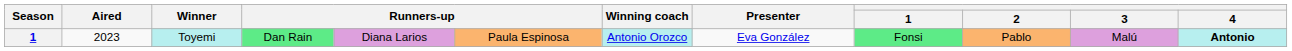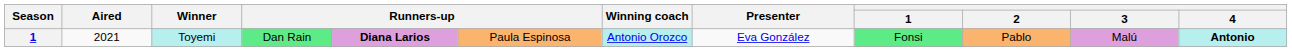 <table class="wikitable" style="text-align:center; font-size:90%; line-height:16px; width:100%">
 <tr>
 <th rowspan="2" scope="col" width="02%">Season</th>
 <th rowspan="2" scope="col" width="05%">Aired</th>
 <th rowspan="2" scope="col" width="05%">Winner</th>
 <th rowspan="2" colspan="3" scope="col" width="20%">Runners-up</th>
 <th rowspan="2" scope="col" width="05%">Winning coach</th>
 <th rowspan="2" scope="col" width="09%">Presenter</th>
 <th colspan="4" scope="col" width="18%"></th>
 </tr>
 <tr>
 <th width="06%">1</th>
 <th width="06%">2</th>
 <th width="06%">3</th>
 <th width="06%">4</th>
 </tr>
 <tr>
 <th><a href='#'>1</a></th>
-<td>2023</td>
+<td>2021</td>
 <td style="background:#b7efef">Toyemi</td>
 <td style="background:#5deb87">Dan Rain</td>
-<td style="background:#dda0dd">Diana Larios</td>
+<td style="background:#dda0dd"><strong>Diana Larios</strong></td>
 <td style="background:#fbb46e">Paula Espinosa</td>
 <td style="background:#b7efef"><a href='#'>Antonio Orozco</a></td>
 <td><a href='#'>Eva González</a></td>
 <td style="background:#5deb87">Fonsi</td>
 <td style="background:#fbb46e">Pablo</td>
 <td style="background:#dda0dd">Malú</td>
 <td style="background:#b7efef"><strong>Antonio</strong></td>
 </tr>
 </table>
